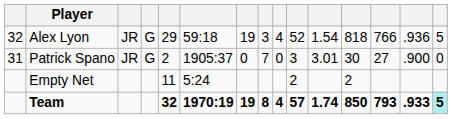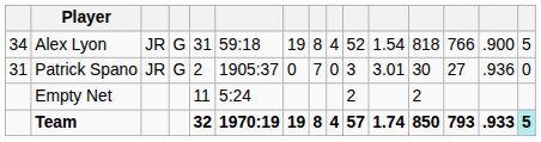 <table class="wikitable sortable">
 <tr align="center" bgcolor="#dddddd">
 <th></th>
 <th>Player</th>
 <th></th>
 <th></th>
 <th></th>
 <th></th>
 <th></th>
 <th></th>
 <th></th>
 <th></th>
 <th></th>
 <th></th>
 <th></th>
 <th></th>
 <th></th>
 </tr>
 <tr>
-<td>32</td>
+<td>34</td>
 <td>Alex Lyon</td>
 <td>JR</td>
 <td>G</td>
-<td>29</td>
+<td>31</td>
 <td>59:18</td>
 <td>19</td>
-<td>3</td>
+<td>8</td>
 <td>4</td>
 <td>52</td>
 <td>1.54</td>
 <td>818</td>
 <td>766</td>
-<td>.936</td>
+<td>.900</td>
 <td>5</td>
 </tr>
 <tr>
 <td>31</td>
 <td>Patrick Spano</td>
 <td>JR</td>
 <td>G</td>
 <td>2</td>
 <td>1905:37</td>
 <td>0</td>
 <td>7</td>
 <td>0</td>
 <td>3</td>
 <td>3.01</td>
 <td>30</td>
 <td>27</td>
-<td>.900</td>
+<td>.936</td>
 <td>0</td>
 </tr>
 <tr>
 <td></td>
 <td>Empty Net</td>
 <td></td>
 <td></td>
 <td>11</td>
 <td>5:24</td>
 <td></td>
 <td></td>
 <td></td>
 <td>2</td>
 <td></td>
 <td>2</td>
 <td></td>
 <td></td>
 <td></td>
 </tr>
 <tr class="sortbottom">
 <td></td>
 <td><strong>Team</strong></td>
 <td></td>
 <td></td>
 <td><strong>32</strong></td>
 <td><strong>1970:19</strong></td>
 <td><strong>19</strong></td>
 <td><strong>8</strong></td>
 <td><strong>4</strong></td>
 <td><strong>57</strong></td>
 <td><strong>1.74</strong></td>
 <td><strong>850</strong></td>
 <td><strong>793</strong></td>
 <td><strong>.933</strong></td>
 <td style="background: paleturquoise;"><strong>5</strong></td>
 </tr>
 </table>
